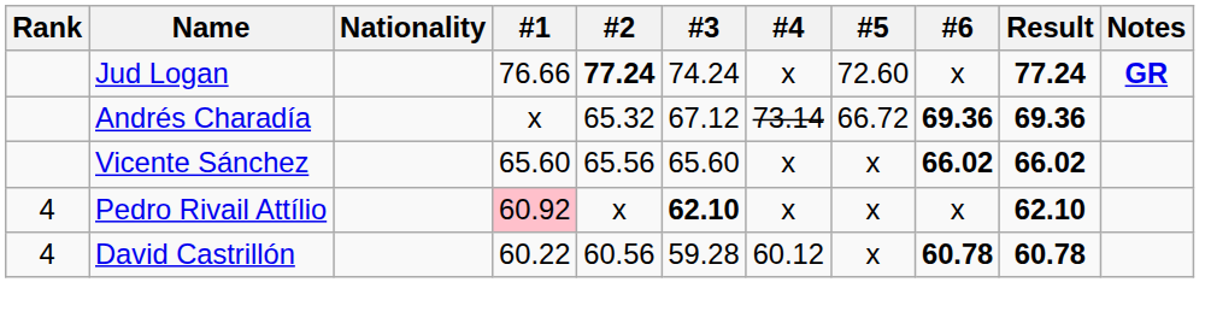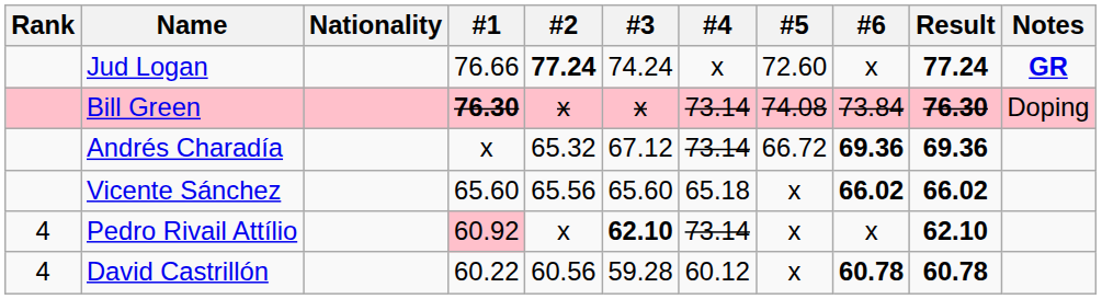 <table class="wikitable sortable" style="text-align:center">
 <tr>
 <th>Rank</th>
 <th>Name</th>
 <th>Nationality</th>
 <th>#1</th>
 <th>#2</th>
 <th>#3</th>
 <th>#4</th>
 <th>#5</th>
 <th>#6</th>
 <th>Result</th>
 <th>Notes</th>
 </tr>
 <tr>
 <td></td>
 <td align=left><a href='#'>Jud Logan</a></td>
 <td align=left></td>
 <td>76.66</td>
 <td><strong>77.24</strong></td>
 <td>74.24</td>
 <td>x</td>
 <td>72.60</td>
 <td>x</td>
 <td><strong>77.24</strong></td>
 <td><strong><a href='#'>GR</a></strong></td>
 </tr>
+<tr bgcolor=pink>
+<td><s></s></td>
+<td align=left><a href='#'>Bill Green</a></td>
+<td align=left></td>
+<td><s><strong>76.30</strong></s></td>
+<td><s>x</s></td>
+<td><s>x</s></td>
+<td><s>73.14</s></td>
+<td><s>74.08</s></td>
+<td><s>73.84</s></td>
+<td><s><strong>76.30</strong> </s></td>
+<td>Doping</td>
+</tr>
 <tr>
 <td></td>
 <td align=left><a href='#'>Andrés Charadía</a></td>
 <td align=left></td>
 <td>x</td>
 <td>65.32</td>
 <td>67.12</td>
 <td><s>73.14</s></td>
 <td>66.72</td>
 <td><strong>69.36</strong></td>
 <td><strong>69.36</strong></td>
 <td></td>
 </tr>
 <tr>
 <td></td>
 <td align=left><a href='#'>Vicente Sánchez</a></td>
 <td align=left></td>
 <td>65.60</td>
 <td>65.56</td>
 <td>65.60</td>
-<td>x</td>
+<td>65.18</td>
 <td>x</td>
 <td><strong>66.02</strong></td>
 <td><strong>66.02</strong></td>
 <td></td>
 </tr>
 <tr>
 <td>4</td>
 <td align=left><a href='#'>Pedro Rivail Attílio</a></td>
 <td align=left></td>
 <td style="background: pink;">60.92</td>
 <td>x</td>
 <td><strong>62.10</strong></td>
-<td>x</td>
+<td><s>73.14</s></td>
 <td>x</td>
 <td>x</td>
 <td><strong>62.10</strong></td>
 <td></td>
 </tr>
 <tr>
 <td>4</td>
 <td align=left><a href='#'>David Castrillón</a></td>
 <td align=left></td>
 <td>60.22</td>
 <td>60.56</td>
 <td>59.28</td>
 <td>60.12</td>
 <td>x</td>
 <td><strong>60.78</strong></td>
 <td><strong>60.78</strong></td>
 <td></td>
 </tr>
 </table>
